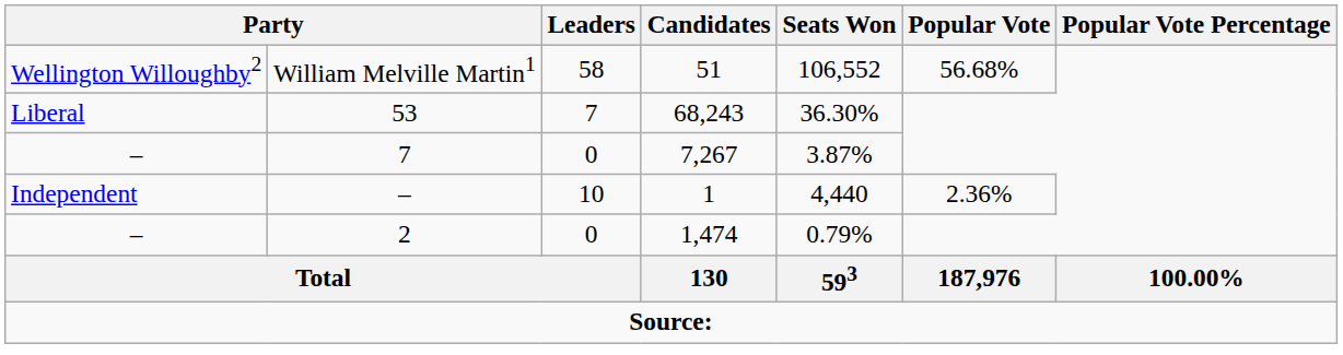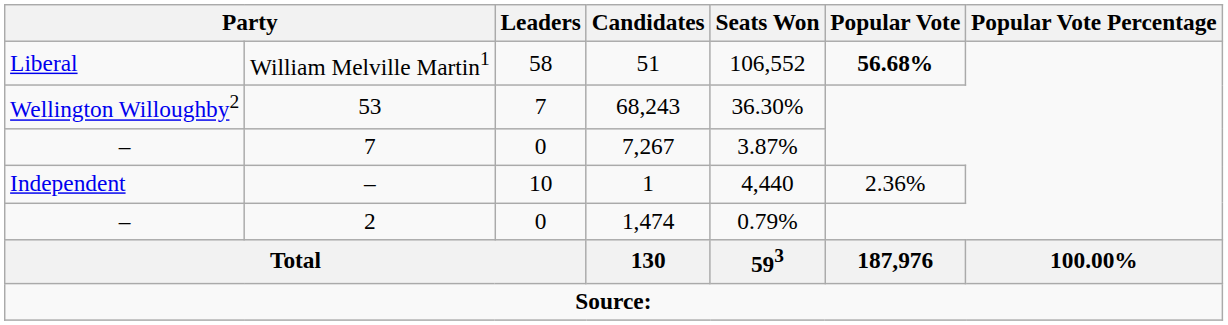 <table class="wikitable">
 <tr>
 <th colspan="2">Party</th>
 <th>Leaders</th>
 <th>Candidates</th>
 <th>Seats Won</th>
 <th>Popular Vote</th>
 <th>Popular Vote Percentage</th>
 </tr>
 <tr>
-<td><a href='#'>Wellington Willoughby</a><sup>2</sup></td>
+<td><a href='#'>Liberal</a></td>
 <td>William Melville Martin<sup>1</sup></td>
 <td align=center>58</td>
 <td align=center>51</td>
 <td align=center>106,552</td>
-<td align=center>56.68%</td>
+<td align=center><strong>56.68%</strong></td>
 </tr>
 <tr>
-<td><a href='#'>Liberal</a></td>
+<td><a href='#'>Wellington Willoughby</a><sup>2</sup></td>
 <td align=center>53</td>
 <td align=center>7</td>
 <td align=center>68,243</td>
 <td align=center>36.30%</td>
 </tr>
 <tr>
 <td align=center>–</td>
 <td align=center>7</td>
 <td align=center>0</td>
 <td align=center>7,267</td>
 <td align=center>3.87%</td>
 </tr>
 <tr>
 <td><a href='#'>Independent</a></td>
 <td align=center>–</td>
 <td align=center>10</td>
 <td align=center>1</td>
 <td align=center>4,440</td>
 <td align=center>2.36%</td>
 </tr>
 <tr>
 <td align=center>–</td>
 <td align=center>2</td>
 <td align=center>0</td>
 <td align=center>1,474</td>
 <td align=center>0.79%</td>
 </tr>
 <tr>
 <th colspan=3>Total</th>
 <th>130</th>
 <th>59<sup>3</sup></th>
 <th>187,976</th>
 <th>100.00%</th>
 </tr>
 <tr>
 <td align="center" colspan=7><strong>Source:</strong>  </td>
 </tr>
 </table>
